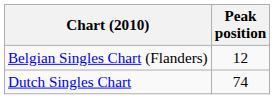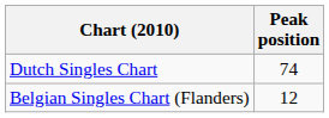 <table class="wikitable sortable">
 <tr>
 <th>Chart (2010)</th>
 <th>Peak<br>position</th>
 </tr>
 <tr>
+<td align="left"><a href='#'>Dutch Singles Chart</a></td>
+<td style="text-align:center;">74</td>
+</tr>
+<tr>
 <td align="left"><a href='#'>Belgian Singles Chart</a> (Flanders)</td>
 <td style="text-align:center;">12</td>
 </tr>
-<tr>
-<td align="left"><a href='#'>Dutch Singles Chart</a></td>
-<td style="text-align:center;">74</td>
-</tr>
 </table>
